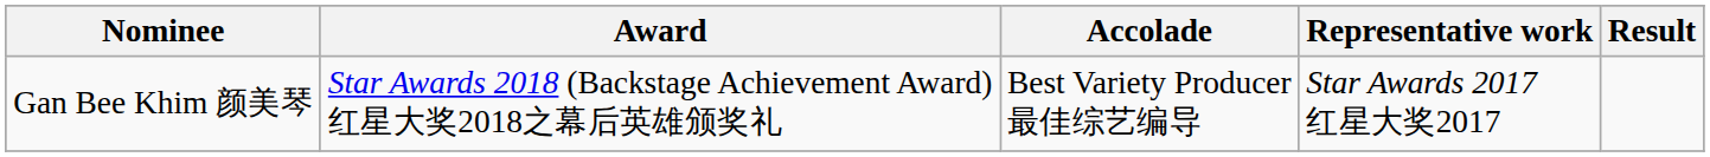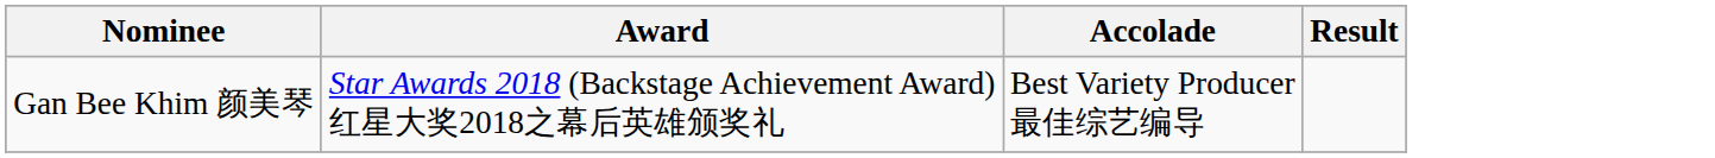 <table class="wikitable sortable">
 <tr>
 <th>Nominee</th>
 <th>Award</th>
 <th>Accolade</th>
-<th>Representative work</th>
 <th class="unsortable">Result</th>
 </tr>
 <tr>
 <td>Gan Bee Khim 颜美琴</td>
 <td><em><a href='#'>Star Awards 2018</a></em> (Backstage Achievement Award)<br>红星大奖2018之幕后英雄颁奖礼</td>
 <td>Best Variety Producer<br>最佳综艺编导</td>
-<td><em>Star Awards 2017</em><br>红星大奖2017</td>
 <td></td>
 </tr>
 </table>
